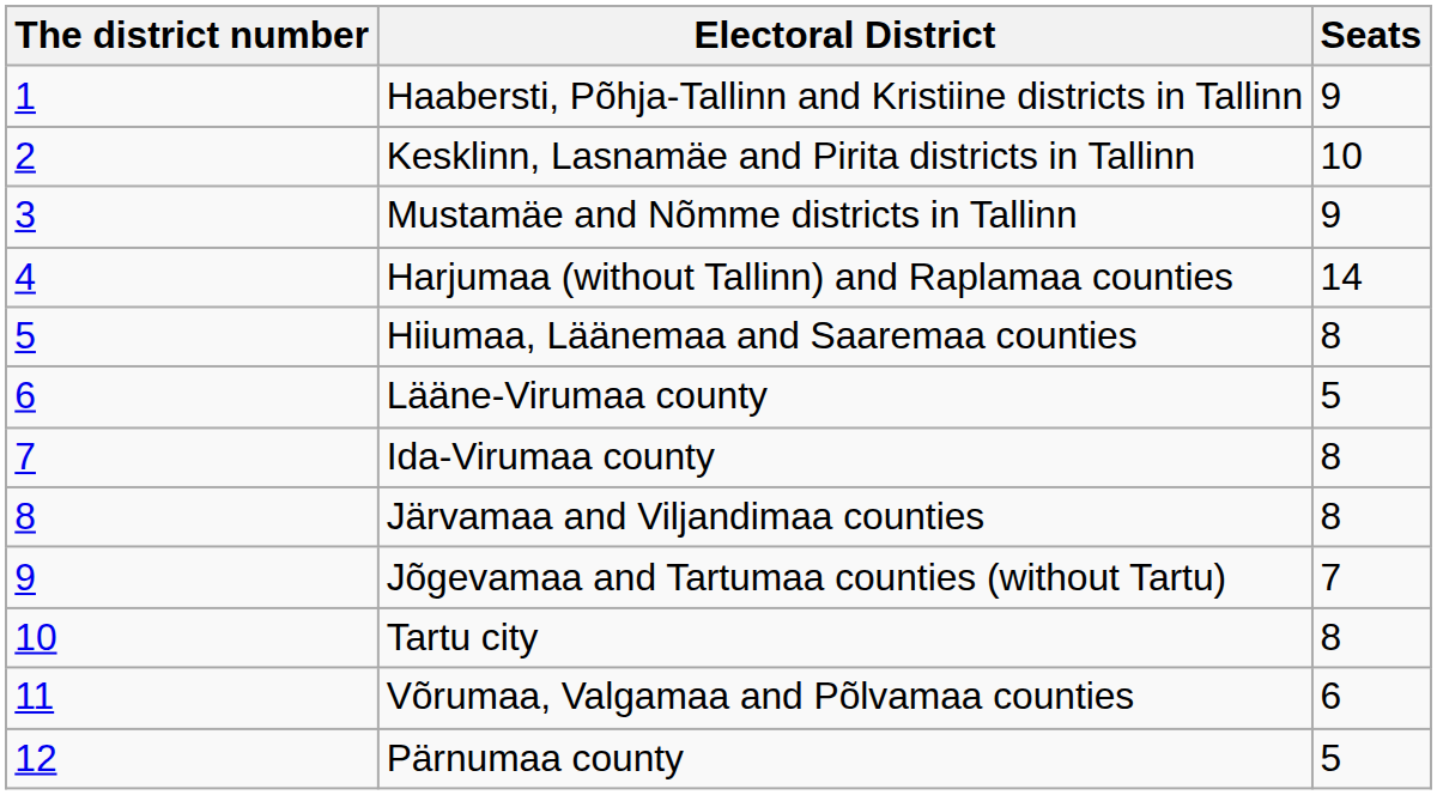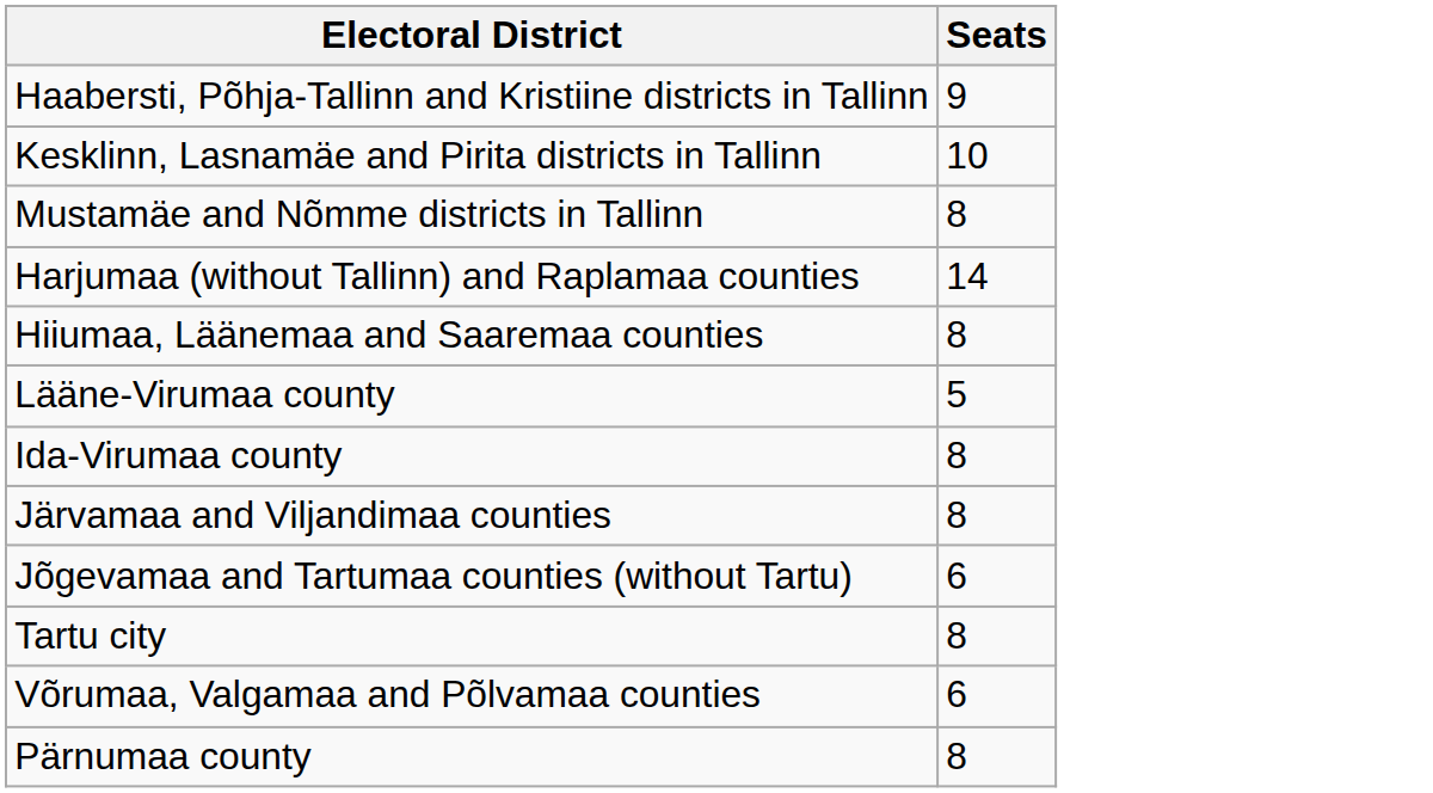 <table class="wikitable">
 <tr>
-<th>The district number</th>
 <th>Electoral District</th>
 <th>Seats</th>
 </tr>
 <tr>
-<td><a href='#'>1</a></td>
 <td>Haabersti, Põhja-Tallinn and Kristiine districts in Tallinn</td>
 <td>9</td>
 </tr>
 <tr>
-<td><a href='#'>2</a></td>
 <td>Kesklinn, Lasnamäe and Pirita districts in Tallinn</td>
 <td>10</td>
 </tr>
 <tr>
-<td><a href='#'>3</a></td>
 <td>Mustamäe and Nõmme districts in Tallinn</td>
-<td>9</td>
+<td>8</td>
 </tr>
 <tr>
-<td><a href='#'>4</a></td>
 <td>Harjumaa (without Tallinn) and Raplamaa counties</td>
 <td>14</td>
 </tr>
 <tr>
-<td><a href='#'>5</a></td>
 <td>Hiiumaa, Läänemaa and Saaremaa counties</td>
 <td>8</td>
 </tr>
 <tr>
-<td><a href='#'>6</a></td>
 <td>Lääne-Virumaa county</td>
 <td>5</td>
 </tr>
 <tr>
-<td><a href='#'>7</a></td>
 <td>Ida-Virumaa county</td>
 <td>8</td>
 </tr>
 <tr>
-<td><a href='#'>8</a></td>
 <td>Järvamaa and Viljandimaa counties</td>
 <td>8</td>
 </tr>
 <tr>
-<td><a href='#'>9</a></td>
 <td>Jõgevamaa and Tartumaa counties (without Tartu)</td>
-<td>7</td>
+<td>6</td>
 </tr>
 <tr>
-<td><a href='#'>10</a></td>
 <td>Tartu city</td>
 <td>8</td>
 </tr>
 <tr>
-<td><a href='#'>11</a></td>
 <td>Võrumaa, Valgamaa and Põlvamaa counties</td>
 <td>6</td>
 </tr>
 <tr>
-<td><a href='#'>12</a></td>
 <td>Pärnumaa county</td>
-<td>5</td>
+<td>8</td>
 </tr>
 </table>
